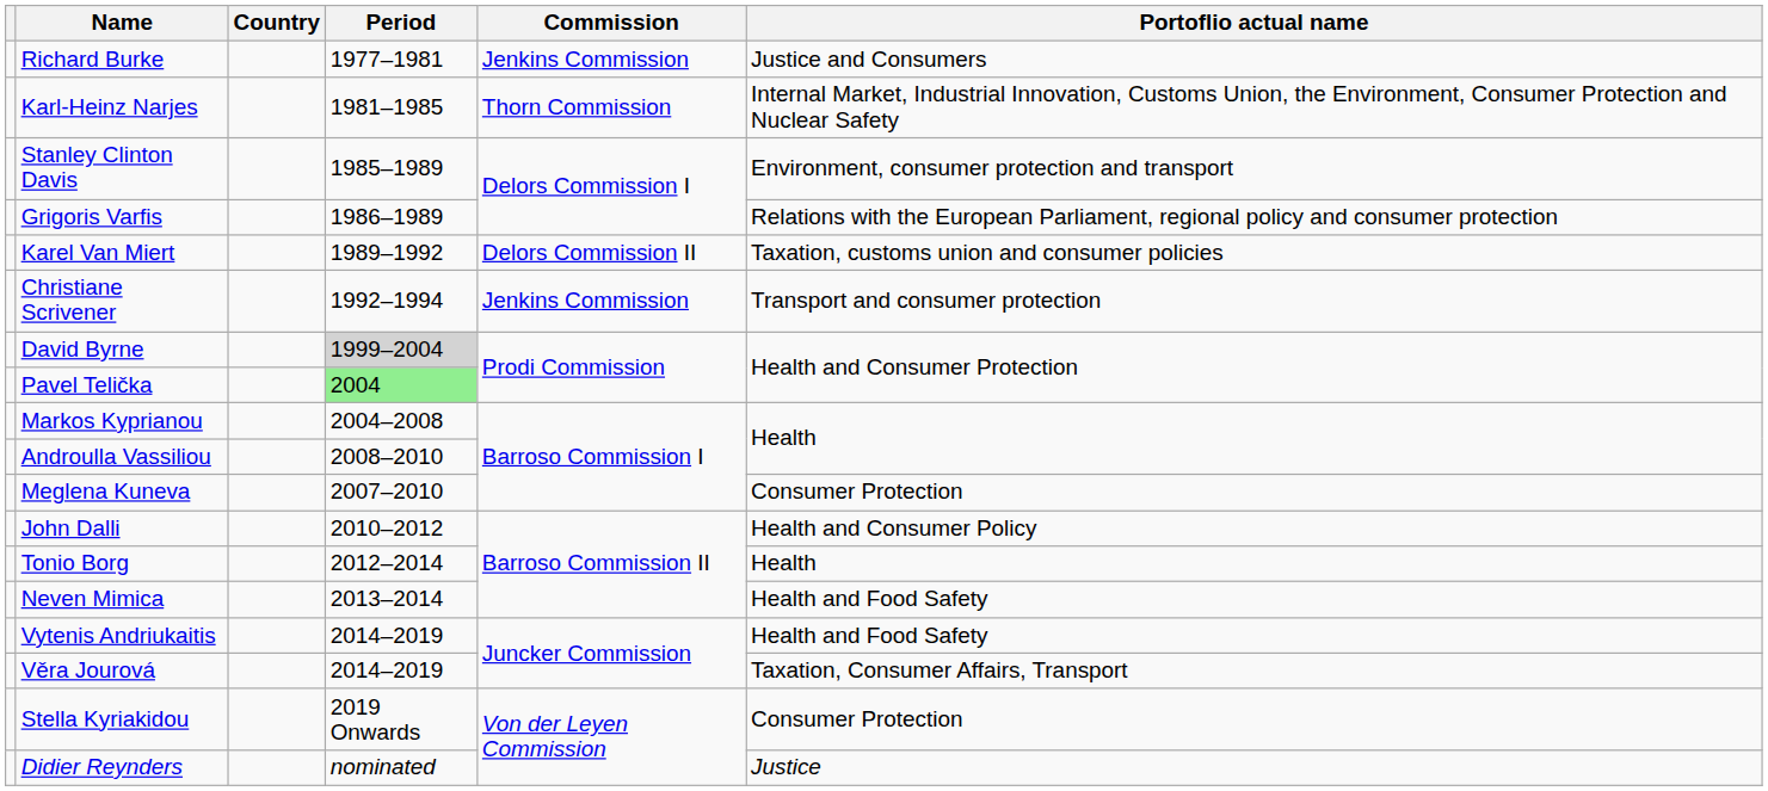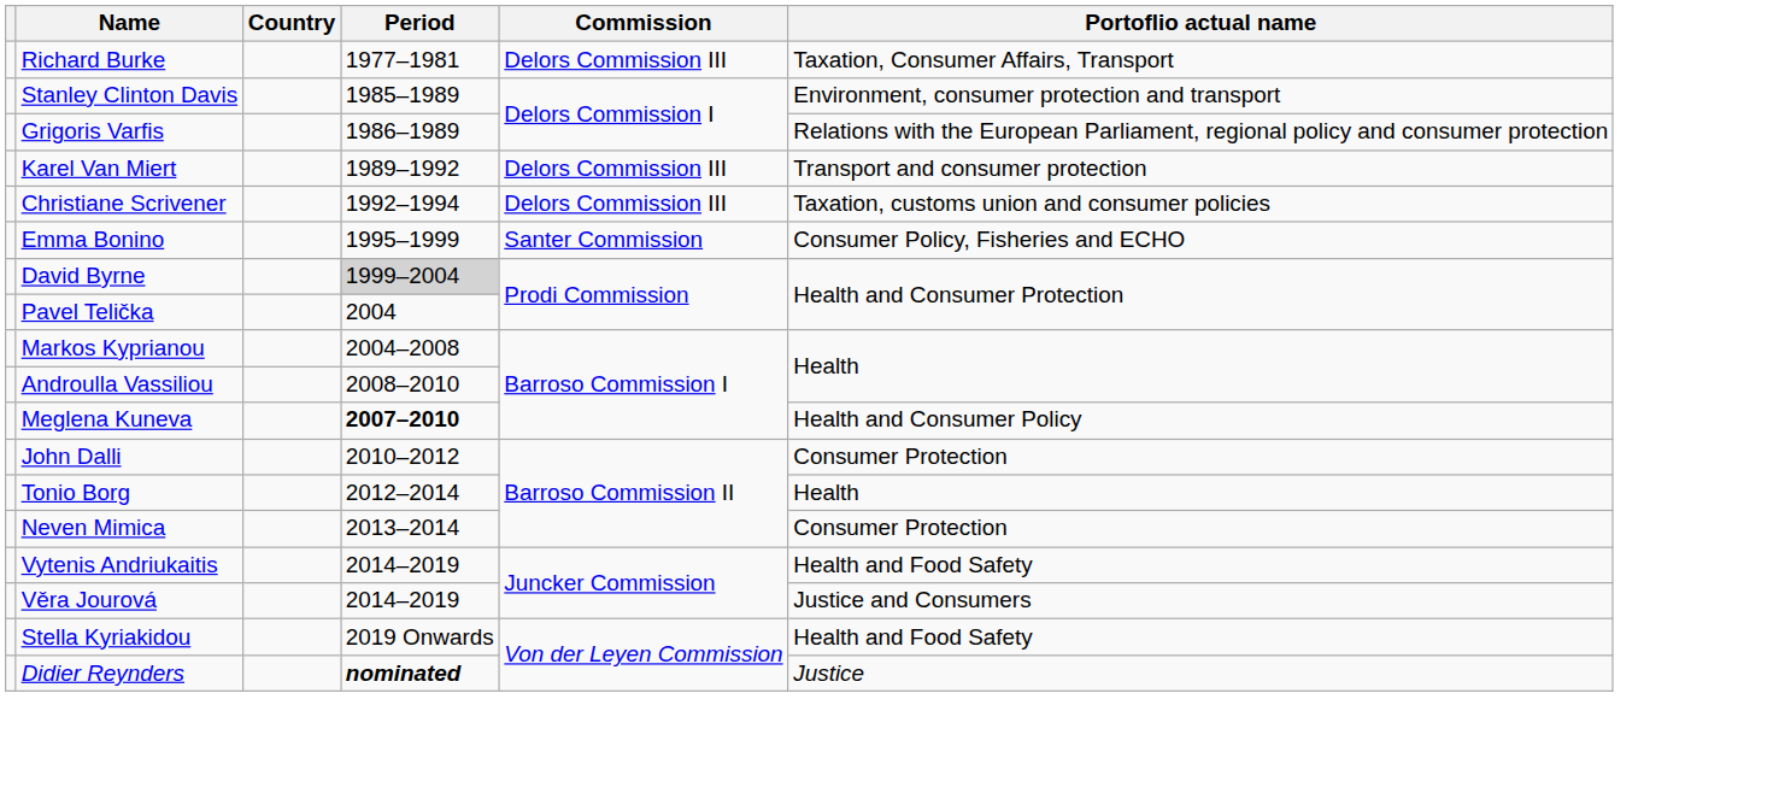 <table class="wikitable">
 <tr>
 <th></th>
 <th>Name</th>
 <th>Country</th>
 <th>Period</th>
 <th>Commission</th>
 <th>Portoflio actual name</th>
 </tr>
 <tr>
 <td></td>
 <td><a href='#'>Richard Burke</a></td>
 <td></td>
 <td>1977–1981</td>
-<td><a href='#'>Jenkins Commission</a></td>
-<td>Justice and Consumers</td>
-</tr>
-<tr>
-<td></td>
-<td><a href='#'>Karl-Heinz Narjes</a></td>
-<td></td>
-<td>1981–1985</td>
-<td><a href='#'>Thorn Commission</a></td>
-<td>Internal Market, Industrial Innovation, Customs Union, the Environment, Consumer Protection and Nuclear Safety</td>
+<td><a href='#'>Delors Commission</a> III</td>
+<td>Taxation, Consumer Affairs, Transport</td>
 </tr>
 <tr>
 <td></td>
 <td><a href='#'>Stanley Clinton Davis</a></td>
 <td></td>
 <td>1985–1989</td>
 <td rowspan="2"><a href='#'>Delors Commission</a> I</td>
 <td>Environment, consumer protection and transport</td>
 </tr>
 <tr>
 <td></td>
 <td><a href='#'>Grigoris Varfis</a></td>
 <td></td>
 <td>1986–1989</td>
 <td>Relations with the European Parliament, regional policy and consumer protection</td>
 </tr>
 <tr>
 <td></td>
 <td><a href='#'>Karel Van Miert</a></td>
 <td></td>
 <td>1989–1992</td>
-<td><a href='#'>Delors Commission</a> II</td>
-<td>Taxation, customs union and consumer policies</td>
+<td><a href='#'>Delors Commission</a> III</td>
+<td>Transport and consumer protection</td>
 </tr>
 <tr>
 <td></td>
 <td><a href='#'>Christiane Scrivener</a></td>
 <td></td>
 <td>1992–1994</td>
-<td><a href='#'>Jenkins Commission</a></td>
-<td>Transport and consumer protection</td>
+<td><a href='#'>Delors Commission</a> III</td>
+<td>Taxation, customs union and consumer policies</td>
+</tr>
+<tr>
+<td></td>
+<td><a href='#'>Emma Bonino</a></td>
+<td></td>
+<td>1995–1999</td>
+<td><a href='#'>Santer Commission</a></td>
+<td>Consumer Policy, Fisheries and ECHO</td>
 </tr>
 <tr>
 <td></td>
 <td><a href='#'>David Byrne</a></td>
 <td></td>
 <td style="background: lightgrey;">1999–2004</td>
 <td rowspan="2"><a href='#'>Prodi Commission</a></td>
 <td rowspan="2">Health and Consumer Protection</td>
 </tr>
 <tr>
 <td></td>
 <td><a href='#'>Pavel Telička</a></td>
 <td></td>
-<td style="background: lightgreen;">2004</td>
+<td>2004</td>
 </tr>
 <tr>
 <td></td>
 <td><a href='#'>Markos Kyprianou</a></td>
 <td></td>
 <td>2004–2008</td>
 <td rowspan="3"><a href='#'>Barroso Commission</a> I</td>
 <td rowspan="2">Health</td>
 </tr>
 <tr>
 <td></td>
 <td><a href='#'>Androulla Vassiliou</a></td>
 <td></td>
 <td>2008–2010</td>
 </tr>
 <tr>
 <td></td>
 <td><a href='#'>Meglena Kuneva</a></td>
 <td></td>
-<td>2007–2010</td>
-<td>Consumer Protection</td>
+<td><strong>2007–2010</strong></td>
+<td>Health and Consumer Policy</td>
 </tr>
 <tr>
 <td></td>
 <td><a href='#'>John Dalli</a></td>
 <td></td>
 <td>2010–2012</td>
 <td rowspan="3"><a href='#'>Barroso Commission</a> II</td>
-<td>Health and Consumer Policy</td>
+<td>Consumer Protection</td>
 </tr>
 <tr>
 <td></td>
 <td><a href='#'>Tonio Borg</a></td>
 <td></td>
 <td>2012–2014</td>
 <td>Health</td>
 </tr>
 <tr>
 <td></td>
 <td><a href='#'>Neven Mimica</a></td>
 <td></td>
 <td>2013–2014</td>
-<td>Health and Food Safety</td>
+<td>Consumer Protection</td>
 </tr>
 <tr>
 <td></td>
 <td><a href='#'>Vytenis Andriukaitis</a></td>
 <td></td>
 <td>2014–2019</td>
 <td rowspan="2"><a href='#'>Juncker Commission</a></td>
 <td>Health and Food Safety</td>
 </tr>
 <tr>
 <td></td>
 <td><a href='#'>Věra Jourová</a></td>
 <td></td>
 <td>2014–2019</td>
-<td>Taxation, Consumer Affairs, Transport</td>
+<td>Justice and Consumers</td>
 </tr>
 <tr>
 <td></td>
 <td><a href='#'>Stella Kyriakidou</a></td>
 <td></td>
 <td>2019 Onwards</td>
 <td rowspan="2"><em><a href='#'>Von der Leyen Commission</a></em></td>
-<td>Consumer Protection</td>
+<td>Health and Food Safety</td>
 </tr>
 <tr>
 <td></td>
 <td><em><a href='#'>Didier Reynders</a></em></td>
 <td><em></em></td>
-<td><em>nominated</em></td>
+<td><strong><em>nominated</em></strong></td>
 <td><em>Justice</em></td>
 </tr>
 </table>
